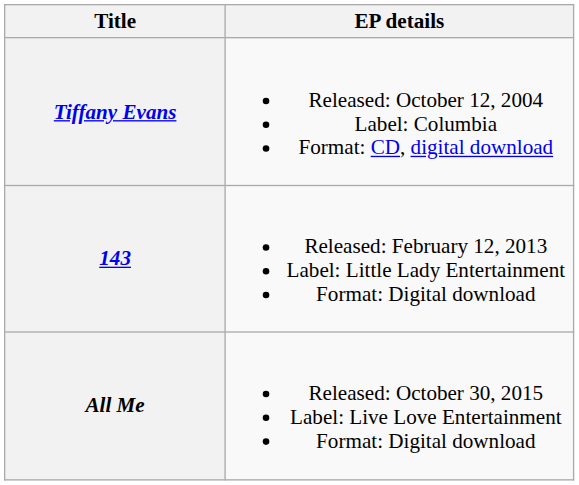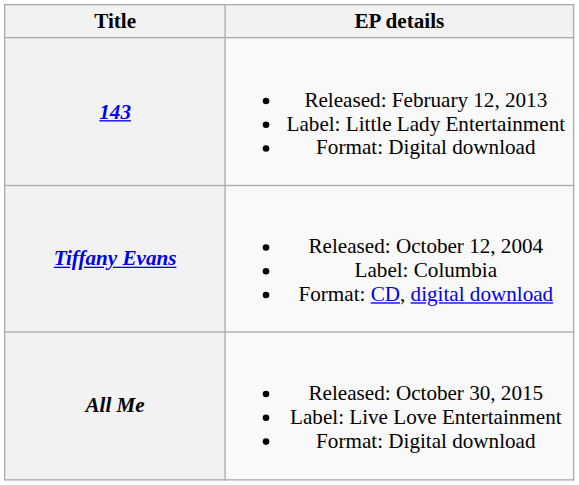 <table class="wikitable plainrowheaders" style="text-align:center;">
 <tr>
 <th scope="col" style="width:10em;">Title</th>
 <th scope="col" style="width:16em;">EP details</th>
 </tr>
 <tr>
+<th scope="row"><em><a href='#'>143</a></em></th>
+<td><br><ul><li>Released: February 12, 2013</li><li>Label: Little Lady Entertainment</li><li>Format: Digital download</li></ul></td>
+</tr>
+<tr>
 <th scope="row"><em><a href='#'>Tiffany Evans</a></em></th>
 <td><br><ul><li>Released: October 12, 2004</li><li>Label: Columbia</li><li>Format: <a href='#'>CD</a>, <a href='#'>digital download</a></li></ul></td>
-</tr>
-<tr>
-<th scope="row"><em><a href='#'>143</a></em></th>
-<td><br><ul><li>Released: February 12, 2013</li><li>Label: Little Lady Entertainment</li><li>Format: Digital download</li></ul></td>
 </tr>
 <tr>
 <th scope="row"><em>All Me</em></th>
 <td><br><ul><li>Released: October 30, 2015</li><li>Label: Live Love Entertainment</li><li>Format: Digital download</li></ul></td>
 </tr>
 </table>
